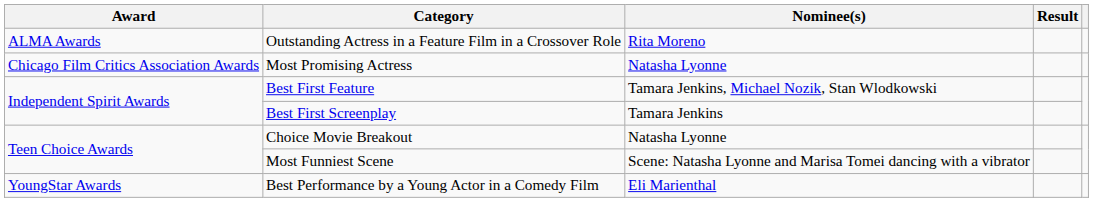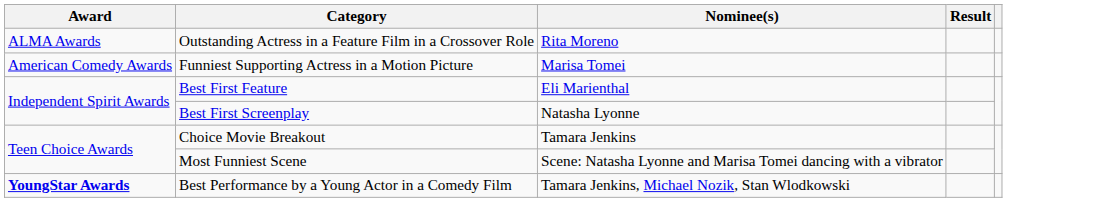 <table class="wikitable">
 <tr>
 <th>Award</th>
 <th>Category</th>
 <th>Nominee(s)</th>
 <th>Result</th>
 <th></th>
 </tr>
 <tr>
 <td><a href='#'>ALMA Awards</a></td>
 <td>Outstanding Actress in a Feature Film in a Crossover Role</td>
 <td><a href='#'>Rita Moreno</a></td>
 <td></td>
 <td></td>
 </tr>
 <tr>
-<td><a href='#'>Chicago Film Critics Association Awards</a></td>
-<td>Most Promising Actress</td>
-<td><a href='#'>Natasha Lyonne</a></td>
+<td><a href='#'>American Comedy Awards</a></td>
+<td>Funniest Supporting Actress in a Motion Picture</td>
+<td><a href='#'>Marisa Tomei</a></td>
 <td></td>
 <td></td>
 </tr>
 <tr>
 <td rowspan="2"><a href='#'>Independent Spirit Awards</a></td>
 <td><a href='#'>Best First Feature</a></td>
-<td>Tamara Jenkins, <a href='#'>Michael Nozik</a>, Stan Wlodkowski</td>
+<td><a href='#'>Eli Marienthal</a></td>
 <td></td>
 <td rowspan="2"></td>
 </tr>
 <tr>
 <td><a href='#'>Best First Screenplay</a></td>
-<td>Tamara Jenkins</td>
+<td>Natasha Lyonne</td>
 <td></td>
 </tr>
 <tr>
 <td rowspan="2"><a href='#'>Teen Choice Awards</a></td>
 <td>Choice Movie Breakout</td>
-<td>Natasha Lyonne</td>
+<td>Tamara Jenkins</td>
 <td></td>
 <td rowspan="2"></td>
 </tr>
 <tr>
 <td>Most Funniest Scene</td>
 <td>Scene: Natasha Lyonne and Marisa Tomei dancing with a vibrator</td>
 <td></td>
 </tr>
 <tr>
-<td><a href='#'>YoungStar Awards</a></td>
+<td><strong><a href='#'>YoungStar Awards</a></strong></td>
 <td>Best Performance by a Young Actor in a Comedy Film</td>
-<td><a href='#'>Eli Marienthal</a></td>
+<td>Tamara Jenkins, <a href='#'>Michael Nozik</a>, Stan Wlodkowski</td>
 <td></td>
 <td></td>
 </tr>
 </table>
